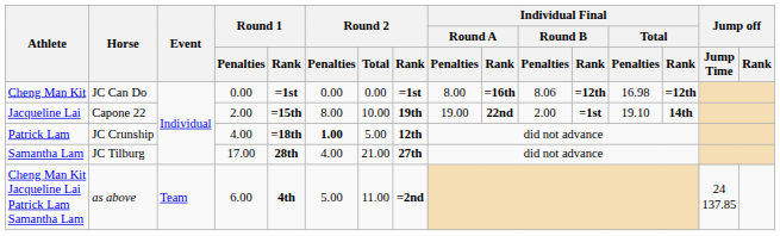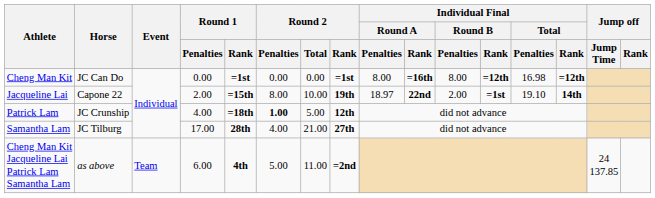 <table class=wikitable style="font-size:90%">
 <tr>
 <th rowspan=3>Athlete</th>
 <th rowspan=3>Horse</th>
 <th rowspan=3>Event</th>
 <th colspan=2 rowspan=2>Round 1</th>
 <th colspan=3 rowspan=2>Round 2</th>
 <th colspan=6>Individual Final</th>
 <th colspan=3 rowspan=2>Jump off</th>
 </tr>
 <tr>
 <th colspan=2>Round A</th>
 <th colspan=2>Round B</th>
 <th colspan=2>Total</th>
 </tr>
 <tr>
 <th>Penalties</th>
 <th>Rank</th>
 <th>Penalties</th>
 <th>Total</th>
 <th>Rank</th>
 <th>Penalties</th>
 <th>Rank</th>
 <th>Penalties</th>
 <th>Rank</th>
 <th>Penalties</th>
 <th>Rank</th>
 <th>Jump<br>Time</th>
 <th>Rank</th>
 </tr>
 <tr>
 <td><a href='#'>Cheng Man Kit</a></td>
 <td>JC Can Do</td>
 <td rowspan=4><a href='#'>Individual</a></td>
 <td align=center>0.00</td>
 <td align=center><strong>=1st</strong></td>
 <td align=center>0.00</td>
 <td align=center>0.00</td>
 <td align=center><strong>=1st</strong></td>
 <td align=center>8.00</td>
 <td align=center><strong>=16th</strong></td>
-<td align=center>8.06</td>
+<td align=center>8.00</td>
 <td align=center><strong>=12th</strong></td>
 <td align=center>16.98</td>
 <td align=center><strong>=12th</strong></td>
 <td colspan="2" style="background:wheat;"></td>
 </tr>
 <tr>
 <td><a href='#'>Jacqueline Lai</a></td>
 <td>Capone 22</td>
 <td align=center>2.00</td>
 <td align=center><strong>=15th</strong></td>
 <td align=center>8.00</td>
 <td align=center>10.00</td>
 <td align=center><strong>19th</strong></td>
-<td align=center>19.00</td>
+<td align=center>18.97</td>
 <td align=center><strong>22nd</strong></td>
 <td align=center>2.00</td>
 <td align=center><strong>=1st</strong></td>
 <td align=center>19.10</td>
 <td align=center><strong>14th</strong></td>
 <td colspan="2" style="background:wheat;"></td>
 </tr>
 <tr>
 <td><a href='#'>Patrick Lam</a></td>
 <td>JC Crunship</td>
 <td align=center>4.00</td>
 <td align=center><strong>=18th</strong></td>
 <td align=center><strong>1.00</strong></td>
 <td align=center>5.00</td>
 <td align=center><strong>12th</strong></td>
 <td align=center colspan=6>did not advance</td>
 <td colspan="2" style="background:wheat;"></td>
 </tr>
 <tr>
 <td><a href='#'>Samantha Lam</a></td>
 <td>JC Tilburg</td>
 <td align=center>17.00</td>
 <td align=center><strong>28th</strong></td>
 <td align=center>4.00</td>
 <td align=center>21.00</td>
 <td align=center><strong>27th</strong></td>
 <td align=center colspan=6>did not advance</td>
 <td colspan="2" style="background:wheat;"></td>
 </tr>
 <tr>
 <td><a href='#'>Cheng Man Kit</a><br><a href='#'>Jacqueline Lai</a><br><a href='#'>Patrick Lam</a><br><a href='#'>Samantha Lam</a></td>
 <td><em>as above</em></td>
 <td><a href='#'>Team</a></td>
 <td align=center>6.00</td>
 <td align=center><strong>4th</strong></td>
 <td align=center>5.00</td>
 <td align=center>11.00</td>
 <td align=center><strong>=2nd</strong></td>
 <td colspan="6" style="background:wheat;"></td>
 <td align=center>24<br>137.85</td>
 <td align=center></td>
 </tr>
 </table>
